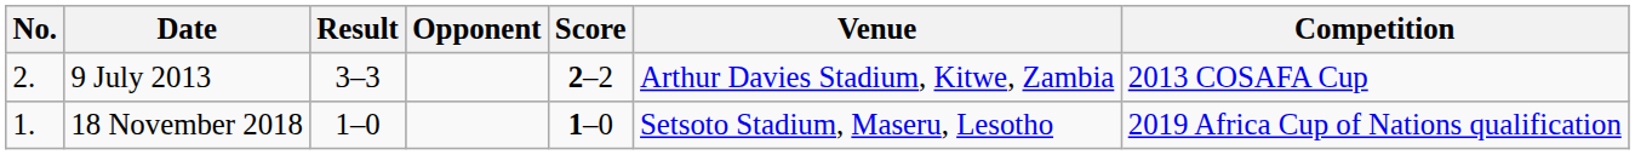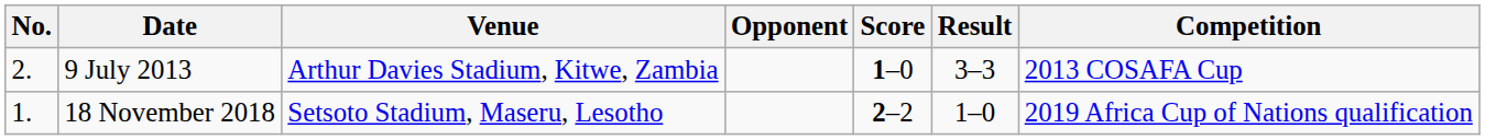 <table class="wikitable" style="font-size:100%;">
 <tr>
 <th>No.</th>
 <th>Date</th>
-<th>Result</th>
+<th>Venue</th>
 <th>Opponent</th>
 <th>Score</th>
-<th>Venue</th>
+<th>Result</th>
 <th>Competition</th>
 </tr>
 <tr>
 <td>2.</td>
 <td>9 July 2013</td>
+<td><a href='#'>Arthur Davies Stadium</a>, <a href='#'>Kitwe</a>, <a href='#'>Zambia</a></td>
+<td></td>
+<td align=center><strong>1</strong>–0</td>
 <td align=center>3–3</td>
-<td></td>
-<td align=center><strong>2</strong>–2</td>
-<td><a href='#'>Arthur Davies Stadium</a>, <a href='#'>Kitwe</a>, <a href='#'>Zambia</a></td>
 <td><a href='#'>2013 COSAFA Cup</a></td>
 </tr>
 <tr>
 <td>1.</td>
 <td>18 November 2018</td>
+<td><a href='#'>Setsoto Stadium</a>, <a href='#'>Maseru</a>, <a href='#'>Lesotho</a></td>
+<td></td>
+<td align=center><strong>2</strong>–2</td>
 <td align=center>1–0</td>
-<td></td>
-<td align=center><strong>1</strong>–0</td>
-<td><a href='#'>Setsoto Stadium</a>, <a href='#'>Maseru</a>, <a href='#'>Lesotho</a></td>
 <td><a href='#'>2019 Africa Cup of Nations qualification</a></td>
 </tr>
 </table>
